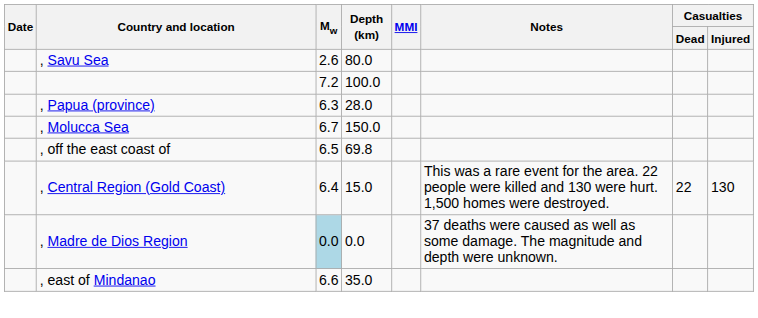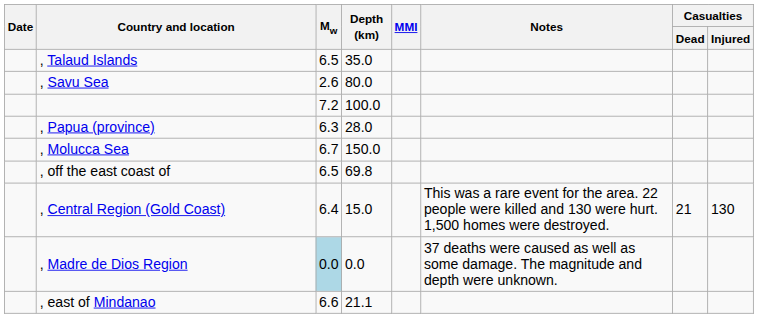 <table class="wikitable sortable sort-under" style="border:1px black; margin-left:1em;">
 <tr>
 <th rowspan="2"><small>Date</small></th>
 <th rowspan="2" style="width: 310px"><small>Country and location</small></th>
 <th rowspan="2"><small>M<sub>w</sub></small></th>
 <th rowspan="2"><small>Depth (km)</small></th>
 <th rowspan="2"><small><a href='#'>MMI</a></small></th>
 <th rowspan="2" class="unsortable"><small>Notes</small></th>
 <th colspan="2"><small>Casualties</small></th>
 </tr>
 <tr>
 <th><small>Dead</small></th>
 <th><small>Injured</small></th>
+</tr>
+<tr>
+<td></td>
+<td>, <a href='#'>Talaud Islands</a></td>
+<td>6.5</td>
+<td>35.0</td>
+<td></td>
+<td></td>
+<td></td>
+<td></td>
 </tr>
 <tr>
 <td></td>
 <td>, <a href='#'>Savu Sea</a></td>
 <td>2.6</td>
 <td>80.0</td>
 <td></td>
 <td></td>
 <td></td>
 <td></td>
 </tr>
 <tr>
 <td></td>
 <td></td>
 <td>7.2</td>
 <td>100.0</td>
 <td></td>
 <td></td>
 <td></td>
 <td></td>
 </tr>
 <tr>
 <td></td>
 <td>, <a href='#'>Papua (province)</a></td>
 <td>6.3</td>
 <td>28.0</td>
 <td></td>
 <td></td>
 <td></td>
 <td></td>
 </tr>
 <tr>
 <td></td>
 <td>, <a href='#'>Molucca Sea</a></td>
 <td>6.7</td>
 <td>150.0</td>
 <td></td>
 <td></td>
 <td></td>
 <td></td>
 </tr>
 <tr>
 <td></td>
 <td>, off the east coast of</td>
 <td>6.5</td>
 <td>69.8</td>
 <td></td>
 <td></td>
 <td></td>
 <td></td>
 </tr>
 <tr>
 <td></td>
 <td>, <a href='#'>Central Region (Gold Coast)</a></td>
 <td>6.4</td>
 <td>15.0</td>
 <td></td>
 <td>This was a rare event for the area. 22 people were killed and 130 were hurt. 1,500 homes were destroyed.</td>
-<td>22</td>
+<td>21</td>
 <td>130</td>
 </tr>
 <tr>
 <td></td>
 <td>, <a href='#'>Madre de Dios Region</a></td>
 <td style="background: lightblue;">0.0</td>
 <td>0.0</td>
 <td></td>
 <td>37 deaths were caused as well as some damage. The magnitude and depth were unknown.</td>
 <td></td>
 <td></td>
 </tr>
 <tr>
 <td></td>
 <td>, east of <a href='#'>Mindanao</a></td>
 <td>6.6</td>
-<td>35.0</td>
+<td>21.1</td>
 <td></td>
 <td></td>
 <td></td>
 <td></td>
 </tr>
 </table>
